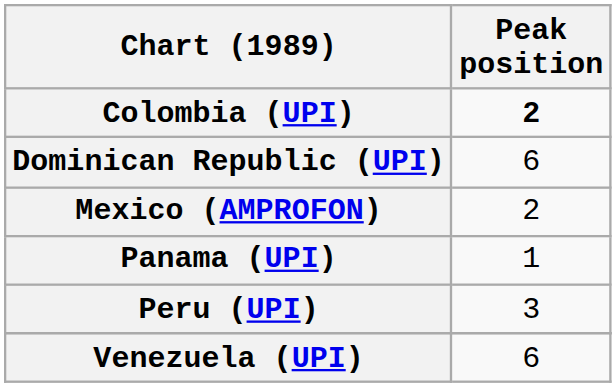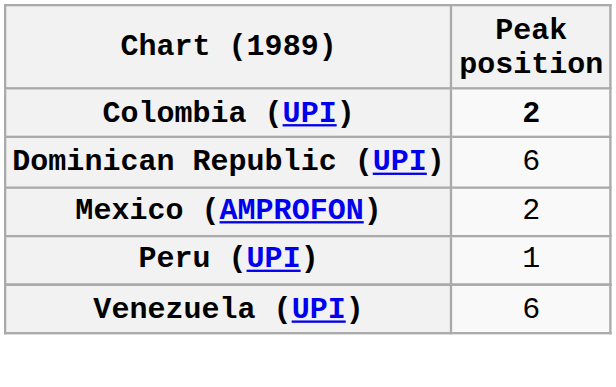 <table class="wikitable sortable plainrowheaders">
 <tr>
 <th align="left">Chart (1989)</th>
 <th align="left">Peak<br>position</th>
 </tr>
 <tr>
 <th scope="row">Colombia (<a href='#'>UPI</a>)</th>
 <td align="center"><strong>2</strong></td>
 </tr>
 <tr>
 <th scope="row">Dominican Republic (<a href='#'>UPI</a>)</th>
 <td align="center">6</td>
 </tr>
 <tr>
 <th scope="row">Mexico (<a href='#'>AMPROFON</a>)</th>
 <td align="center">2</td>
 </tr>
 <tr>
-<th scope="row">Panama (<a href='#'>UPI</a>)</th>
+<th scope="row">Peru (<a href='#'>UPI</a>)</th>
 <td align="center">1</td>
-</tr>
-<tr>
-<th scope="row">Peru (<a href='#'>UPI</a>)</th>
-<td align="center">3</td>
 </tr>
 <tr>
 </tr>
 <tr>
 <th scope="row">Venezuela (<a href='#'>UPI</a>)</th>
 <td align="center">6</td>
 </tr>
 </table>
